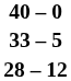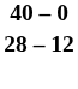 <table>
 <tr>
 <th width=200></th>
 <th width=100></th>
 <th width=200></th>
 </tr>
 <tr>
 <td align=right></td>
 <td align=center><strong>40 – 0</strong></td>
 <td></td>
 </tr>
 <tr>
 <td align=right></td>
-<td align=center><strong>33 – 5</strong></td>
-<td></td>
-</tr>
-<tr>
-<td align=right></td>
 <td align=center><strong>28 – 12</strong></td>
 <td></td>
 </tr>
 </table>
